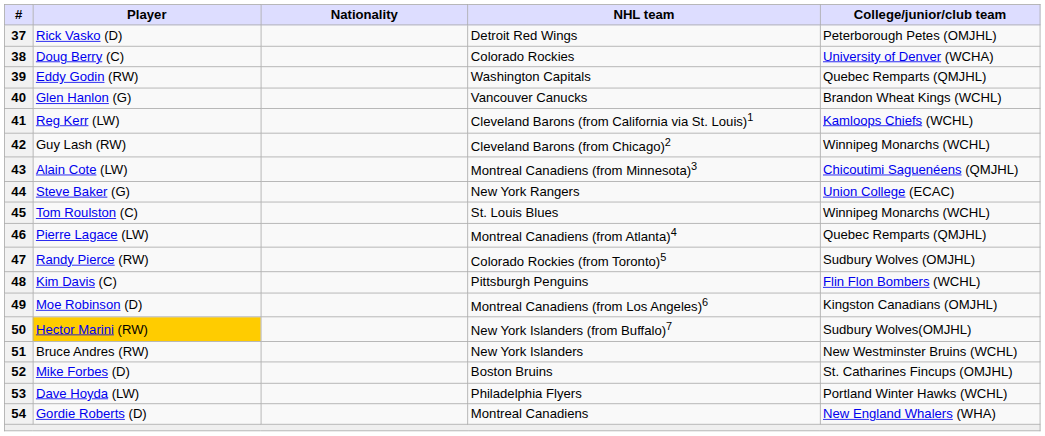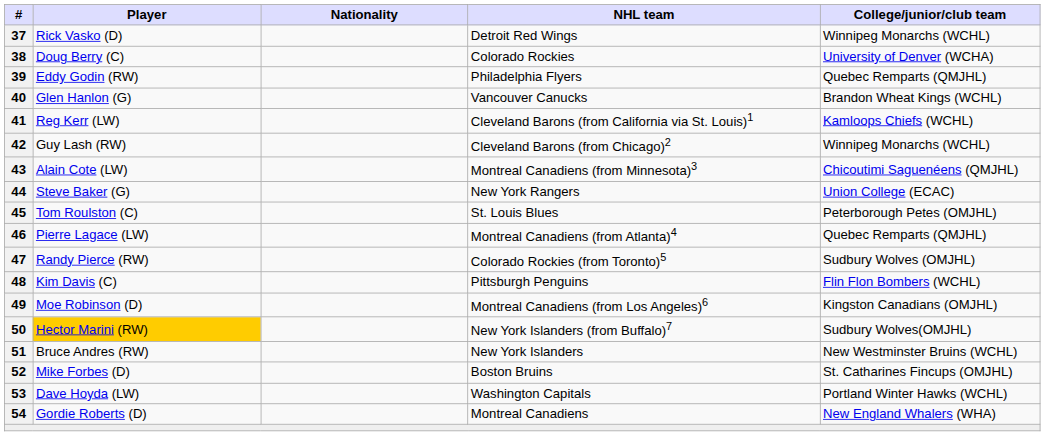 <table class="wikitable" style="width: 100%">
 <tr>
 <th style="background:#ddf; width:2.75%;">#</th>
 <th style="background:#ddf; width:22.0%;">Player</th>
 <th style="background:#ddf; width:20.0%;">Nationality</th>
 <th style="background:#ddf; width:34.0%;">NHL team</th>
 <th style="background:#ddf; width:100.0%;">College/junior/club team</th>
 </tr>
 <tr>
 <th>37</th>
 <td><a href='#'>Rick Vasko</a> (D)</td>
 <td></td>
 <td>Detroit Red Wings</td>
-<td>Peterborough Petes (OMJHL)</td>
+<td>Winnipeg Monarchs (WCHL)</td>
 </tr>
 <tr>
 <th>38</th>
 <td><a href='#'>Doug Berry</a> (C)</td>
 <td></td>
 <td>Colorado Rockies</td>
 <td><a href='#'>University of Denver</a> (WCHA)</td>
 </tr>
 <tr>
 <th>39</th>
 <td><a href='#'>Eddy Godin</a> (RW)</td>
 <td></td>
-<td>Washington Capitals</td>
+<td>Philadelphia Flyers</td>
 <td>Quebec Remparts (QMJHL)</td>
 </tr>
 <tr>
 <th>40</th>
 <td><a href='#'>Glen Hanlon</a> (G)</td>
 <td></td>
 <td>Vancouver Canucks</td>
 <td>Brandon Wheat Kings (WCHL)</td>
 </tr>
 <tr>
 <th>41</th>
 <td><a href='#'>Reg Kerr</a> (LW)</td>
 <td></td>
 <td>Cleveland Barons (from California via St. Louis)<sup>1</sup></td>
 <td><a href='#'>Kamloops Chiefs</a> (WCHL)</td>
 </tr>
 <tr>
 <th>42</th>
 <td>Guy Lash (RW)</td>
 <td></td>
 <td>Cleveland Barons (from Chicago)<sup>2</sup></td>
 <td>Winnipeg Monarchs (WCHL)</td>
 </tr>
 <tr>
 <th>43</th>
 <td><a href='#'>Alain Cote</a> (LW)</td>
 <td></td>
 <td>Montreal Canadiens (from Minnesota)<sup>3</sup></td>
 <td><a href='#'>Chicoutimi Saguenéens</a> (QMJHL)</td>
 </tr>
 <tr>
 <th>44</th>
 <td><a href='#'>Steve Baker</a> (G)</td>
 <td></td>
 <td>New York Rangers</td>
 <td><a href='#'>Union College</a> (ECAC)</td>
 </tr>
 <tr>
 <th>45</th>
 <td><a href='#'>Tom Roulston</a> (C)</td>
 <td></td>
 <td>St. Louis Blues</td>
-<td>Winnipeg Monarchs (WCHL)</td>
+<td>Peterborough Petes (OMJHL)</td>
 </tr>
 <tr>
 <th>46</th>
 <td><a href='#'>Pierre Lagace</a> (LW)</td>
 <td></td>
 <td>Montreal Canadiens (from Atlanta)<sup>4</sup></td>
 <td>Quebec Remparts (QMJHL)</td>
 </tr>
 <tr>
 <th>47</th>
 <td><a href='#'>Randy Pierce</a> (RW)</td>
 <td></td>
 <td>Colorado Rockies (from Toronto)<sup>5</sup></td>
 <td>Sudbury Wolves (OMJHL)</td>
 </tr>
 <tr>
 <th>48</th>
 <td><a href='#'>Kim Davis</a> (C)</td>
 <td></td>
 <td>Pittsburgh Penguins</td>
 <td><a href='#'>Flin Flon Bombers</a> (WCHL)</td>
 </tr>
 <tr>
 <th>49</th>
 <td><a href='#'>Moe Robinson</a> (D)</td>
 <td></td>
 <td>Montreal Canadiens (from Los Angeles)<sup>6</sup></td>
 <td>Kingston Canadians (OMJHL)</td>
 </tr>
 <tr>
 <th>50</th>
 <td bgcolor="#FFCC00"><a href='#'>Hector Marini</a> (RW)</td>
 <td></td>
 <td>New York Islanders (from Buffalo)<sup>7</sup></td>
 <td>Sudbury Wolves(OMJHL)</td>
 </tr>
 <tr>
 <th>51</th>
 <td>Bruce Andres (RW)</td>
 <td></td>
 <td>New York Islanders</td>
 <td>New Westminster Bruins (WCHL)</td>
 </tr>
 <tr>
 <th>52</th>
 <td><a href='#'>Mike Forbes</a> (D)</td>
 <td></td>
 <td>Boston Bruins</td>
 <td>St. Catharines Fincups (OMJHL)</td>
 </tr>
 <tr>
 <th>53</th>
 <td><a href='#'>Dave Hoyda</a> (LW)</td>
 <td></td>
-<td>Philadelphia Flyers</td>
+<td>Washington Capitals</td>
 <td>Portland Winter Hawks (WCHL)</td>
 </tr>
 <tr>
 <th>54</th>
 <td><a href='#'>Gordie Roberts</a> (D)</td>
 <td></td>
 <td>Montreal Canadiens</td>
 <td><a href='#'>New England Whalers</a> (WHA)</td>
 </tr>
 <tr>
 <td align=center colspan="6" bgcolor="#efefef"></td>
 </tr>
 </table>
